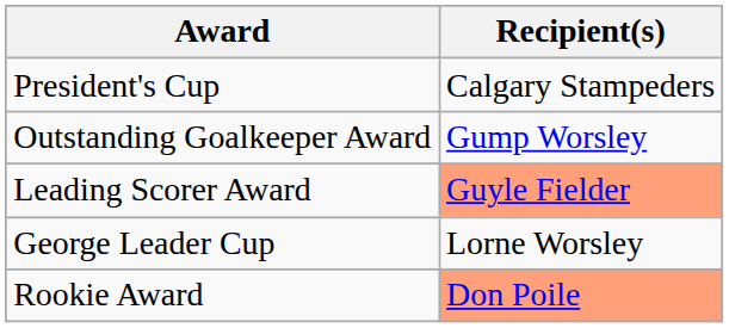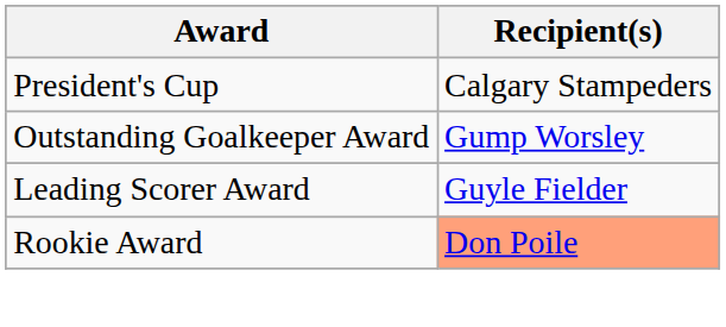 <table class="wikitable">
 <tr>
 <th>Award</th>
 <th>Recipient(s)</th>
 </tr>
 <tr>
 <td>President's Cup</td>
 <td>Calgary Stampeders</td>
 </tr>
 <tr>
 <td>Outstanding Goalkeeper Award</td>
 <td><a href='#'>Gump Worsley</a></td>
 </tr>
 <tr>
 <td>Leading Scorer Award</td>
-<td style="background: lightsalmon;"><a href='#'>Guyle Fielder</a></td>
-</tr>
-<tr>
-<td>George Leader Cup</td>
-<td>Lorne Worsley</td>
+<td><a href='#'>Guyle Fielder</a></td>
 </tr>
 <tr>
 <td>Rookie Award</td>
 <td style="background: lightsalmon;"><a href='#'>Don Poile</a></td>
 </tr>
 </table>
